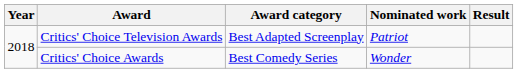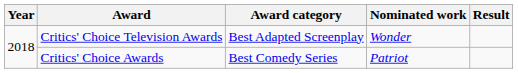 <table class="sortable wikitable">
 <tr>
 <th>Year</th>
 <th>Award</th>
 <th>Award category</th>
 <th>Nominated work</th>
 <th>Result</th>
 </tr>
 <tr>
 <td rowspan="2">2018</td>
 <td><a href='#'>Critics' Choice Television Awards</a></td>
 <td><a href='#'>Best Adapted Screenplay</a></td>
-<td><em><a href='#'>Patriot</a></em></td>
+<td><a href='#'><em>Wonder</em></a></td>
 <td></td>
 </tr>
 <tr>
 <td><a href='#'>Critics' Choice Awards</a></td>
 <td><a href='#'>Best Comedy Series</a></td>
-<td><a href='#'><em>Wonder</em></a></td>
+<td><em><a href='#'>Patriot</a></em></td>
 <td></td>
 </tr>
 </table>
